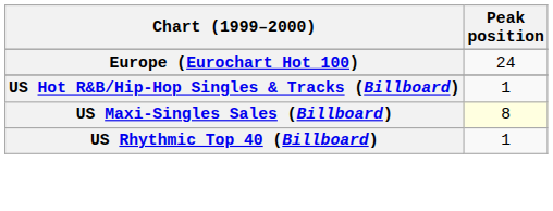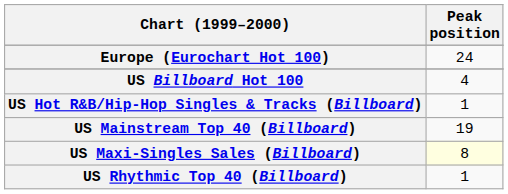 <table class="wikitable sortable plainrowheaders" style="text-align:center">
 <tr>
 <th>Chart (1999–2000)</th>
 <th>Peak<br>position</th>
 </tr>
 <tr>
 </tr>
 <tr>
 </tr>
 <tr>
 </tr>
 <tr>
 </tr>
 <tr>
 <th scope="row">Europe (<a href='#'>Eurochart Hot 100</a>)</th>
 <td>24</td>
 </tr>
 <tr>
 </tr>
 <tr>
 </tr>
 <tr>
 </tr>
 <tr>
 </tr>
 <tr>
 </tr>
 <tr>
 </tr>
 <tr>
 </tr>
 <tr>
 </tr>
 <tr>
 </tr>
 <tr>
+<th scope="row">US <a href='#'><em>Billboard</em> Hot 100</a></th>
+<td>4</td>
+</tr>
+<tr>
 <th scope="row">US <a href='#'>Hot R&B/Hip-Hop Singles & Tracks</a> (<em><a href='#'>Billboard</a></em>)</th>
 <td>1</td>
+</tr>
+<tr>
+<th scope="row">US <a href='#'>Mainstream Top 40</a> (<em><a href='#'>Billboard</a></em>)</th>
+<td>19</td>
 </tr>
 <tr>
 <th scope="row">US <a href='#'>Maxi-Singles Sales</a> (<em><a href='#'>Billboard</a></em>)</th>
 <td style="background: lightyellow;">8</td>
 </tr>
 <tr>
 <th scope="row">US <a href='#'>Rhythmic Top 40</a> (<em><a href='#'>Billboard</a></em>)</th>
 <td>1</td>
 </tr>
 </table>
